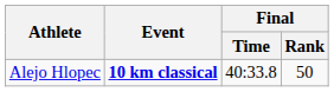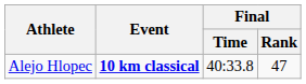 <table class="wikitable">
 <tr>
 <th rowspan="2">Athlete</th>
 <th rowspan="2">Event</th>
 <th colspan="2">Final</th>
 </tr>
 <tr>
 <th>Time</th>
 <th>Rank</th>
 </tr>
 <tr>
 <td rowspan="1"><a href='#'>Alejo Hlopec</a></td>
 <td><strong><a href='#'>10 km classical</a></strong></td>
 <td align="center">40:33.8</td>
-<td align="center">50</td>
+<td align="center">47</td>
 </tr>
 </table>
